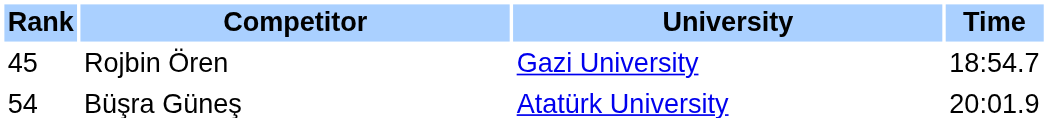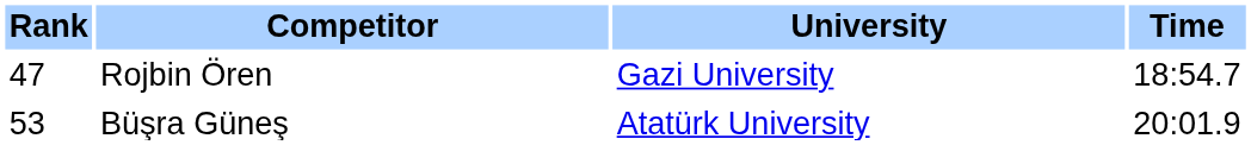 <table border="0" cellspacing="2" cellpadding="2">
 <tr bgcolor=AAD0FF>
 <th width=20>Rank</th>
 <th width=250>Competitor</th>
 <th width=250>University</th>
 <th width=50>Time</th>
 </tr>
 <tr>
-<td>45</td>
+<td>47</td>
 <td>Rojbin Ören</td>
 <td><a href='#'>Gazi University</a></td>
 <td>18:54.7</td>
 </tr>
 <tr>
-<td>54</td>
+<td>53</td>
 <td>Büşra Güneş</td>
 <td><a href='#'>Atatürk University</a></td>
 <td>20:01.9</td>
 </tr>
 </table>
